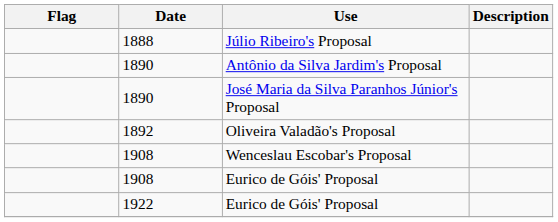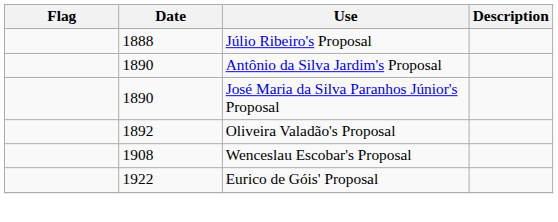 <table class="wikitable" style="background: #f9f9f9">
 <tr>
 <th width="112">Flag</th>
 <th width="100">Date</th>
 <th width="250">Use</th>
 <th>Description</th>
 </tr>
 <tr>
 <td></td>
 <td>1888</td>
 <td><a href='#'>Júlio Ribeiro's</a> Proposal</td>
 <td></td>
 </tr>
 <tr>
 <td></td>
 <td>1890</td>
 <td><a href='#'>Antônio da Silva Jardim's</a> Proposal</td>
 <td></td>
 </tr>
 <tr>
 <td></td>
 <td>1890</td>
 <td><a href='#'>José Maria da Silva Paranhos Júnior's</a> Proposal</td>
 <td></td>
 </tr>
 <tr>
 <td></td>
 <td>1892</td>
 <td>Oliveira Valadão's Proposal</td>
 <td></td>
 </tr>
 <tr>
 <td></td>
 <td>1908</td>
 <td>Wenceslau Escobar's Proposal</td>
 <td></td>
 </tr>
 <tr>
 <td></td>
-<td>1908</td>
-<td>Eurico de Góis' Proposal</td>
-<td></td>
-</tr>
-<tr>
-<td></td>
 <td>1922</td>
 <td>Eurico de Góis' Proposal</td>
 <td></td>
 </tr>
 <tr>
 </tr>
 </table>
